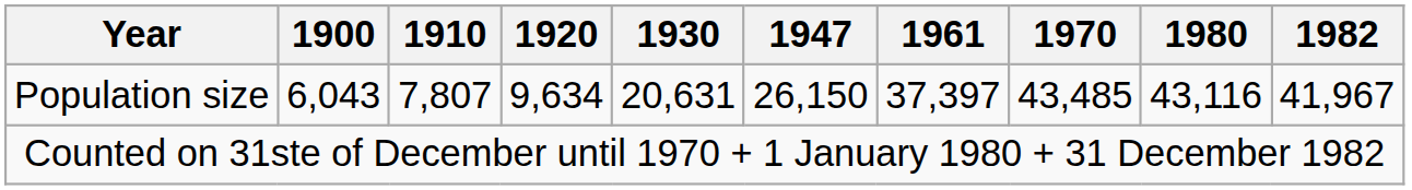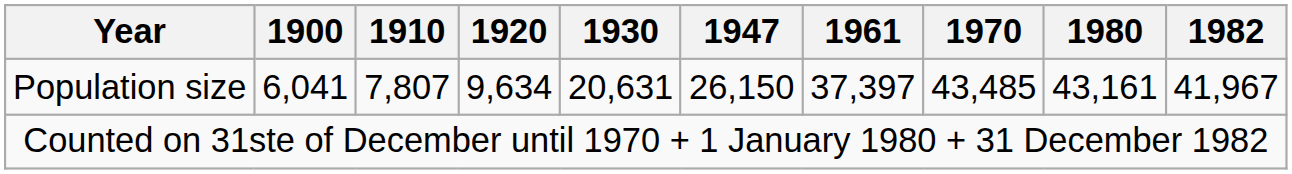 <table class="wikitable">
 <tr>
 <th>Year</th>
 <th>1900</th>
 <th>1910</th>
 <th>1920</th>
 <th>1930</th>
 <th>1947</th>
 <th>1961</th>
 <th>1970</th>
 <th>1980</th>
 <th>1982</th>
 </tr>
 <tr>
 <td>Population size</td>
-<td align=center>6,043</td>
+<td align=center>6,041</td>
 <td align=center>7,807</td>
 <td align=center>9,634</td>
 <td align=center>20,631</td>
 <td align=center>26,150</td>
 <td align=center>37,397</td>
 <td align=center>43,485</td>
-<td align=center>43,116</td>
+<td align=center>43,161</td>
 <td align=center>41,967</td>
 </tr>
 <tr>
 <td colspan=11 align=center>Counted on 31ste of December until 1970 + 1 January 1980 + 31 December 1982</td>
 </tr>
 </table>
